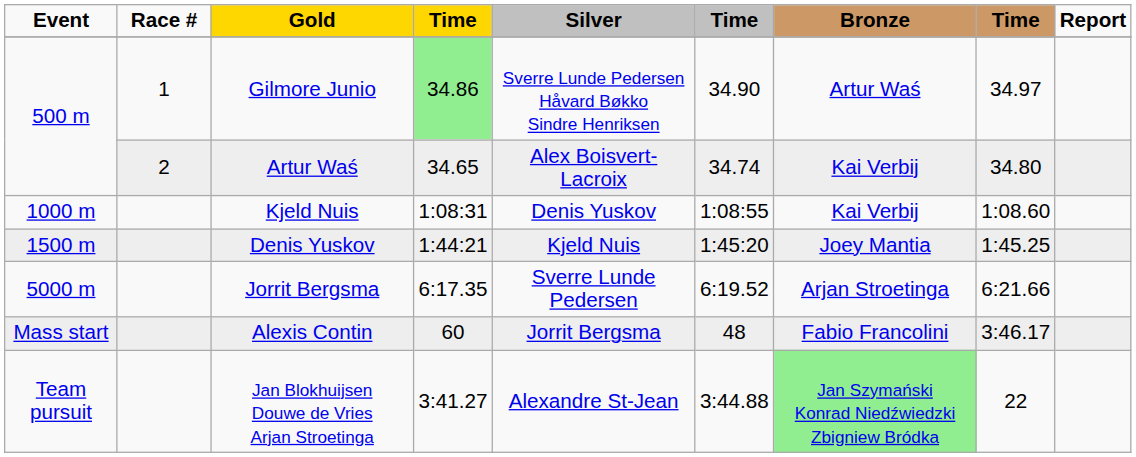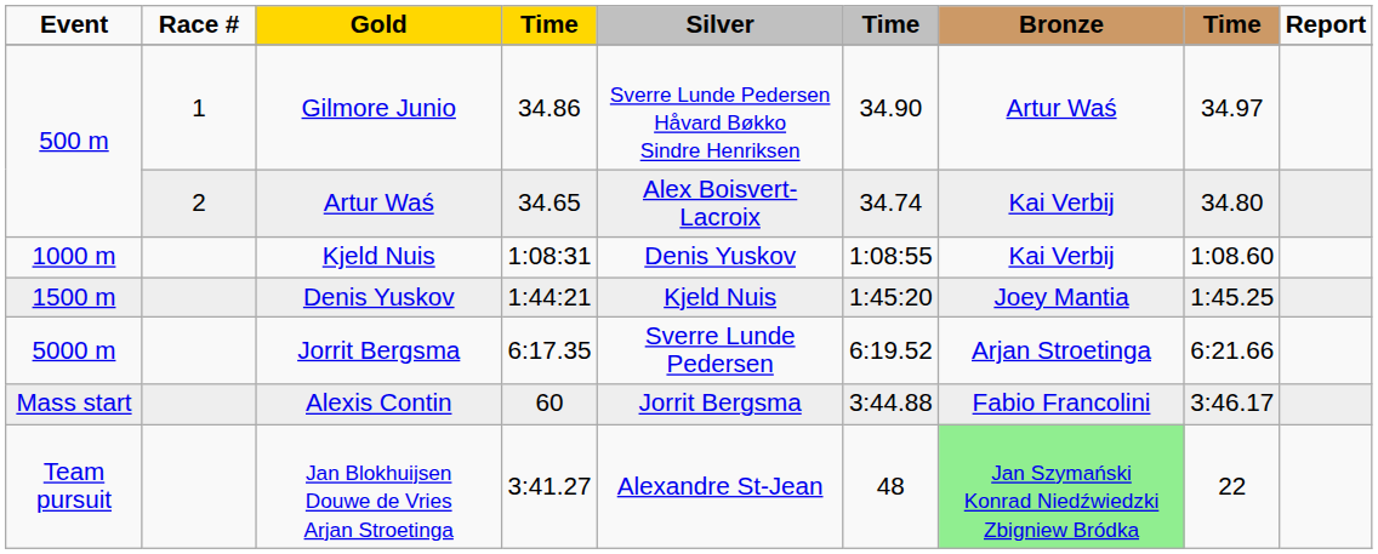 <table class="wikitable">
 <tr>
 <td width="80" align="center"><strong>Event</strong></td>
 <td width="65" align="center"><strong>Race #</strong></td>
 <td width="150" bgcolor="gold" align="center"><strong>Gold</strong></td>
 <td width="50" bgcolor="gold" align="center"><strong>Time</strong></td>
 <td width="150" bgcolor="silver" align="center"><strong>Silver</strong></td>
 <td width="50" bgcolor="silver" align="center"><strong>Time</strong></td>
 <td width="150" bgcolor="#CC9966" align="center"><strong>Bronze</strong></td>
 <td width="50" bgcolor="#CC9966" align="center"><strong>Time</strong></td>
 <td width="50" align="center"><strong>Report</strong></td>
 </tr>
 <tr bgcolor="#cccccc">
 </tr>
 <tr>
 <td rowspan=2 align="center"><a href='#'>500 m</a></td>
 <td align="center">1</td>
 <td align="center"><a href='#'>Gilmore Junio</a><br><small></small></td>
-<td align="center" style="background: lightgreen;">34.86</td>
+<td align="center">34.86</td>
 <td align="center"><br><small><a href='#'>Sverre Lunde Pedersen</a><br><a href='#'>Håvard Bøkko</a><br><a href='#'>Sindre Henriksen</a></small></td>
 <td align="center">34.90</td>
 <td align="center"><a href='#'>Artur Waś</a><br><small></small></td>
 <td align="center">34.97</td>
 <td align="center"></td>
 </tr>
 <tr bgcolor="#eeeeee">
 <td align="center">2</td>
 <td align="center"><a href='#'>Artur Waś</a><br><small></small></td>
 <td align="center">34.65</td>
 <td align="center"><a href='#'>Alex Boisvert-Lacroix</a><br><small></small></td>
 <td align="center">34.74</td>
 <td align="center"><a href='#'>Kai Verbij</a><br><small></small></td>
 <td align="center">34.80</td>
 <td align="center"></td>
 </tr>
 <tr>
 <td align="center"><a href='#'>1000 m</a></td>
 <td align="center"></td>
 <td align="center"><a href='#'>Kjeld Nuis</a><br><small></small></td>
 <td align="center">1:08:31</td>
 <td align="center"><a href='#'>Denis Yuskov</a><br><small></small></td>
 <td align="center">1:08:55</td>
 <td align="center"><a href='#'>Kai Verbij</a><br><small></small></td>
 <td align="center">1:08.60</td>
 <td align="center"></td>
 </tr>
 <tr bgcolor="#eeeeee">
 <td align="center"><a href='#'>1500 m</a></td>
 <td align="center"></td>
 <td align="center"><a href='#'>Denis Yuskov</a><br><small></small></td>
 <td align="center">1:44:21</td>
 <td align="center"><a href='#'>Kjeld Nuis</a><br><small></small></td>
 <td align="center">1:45:20</td>
 <td align="center"><a href='#'>Joey Mantia</a><br><small></small></td>
 <td align="center">1:45.25</td>
 <td align="center"></td>
 </tr>
 <tr>
 <td align="center"><a href='#'>5000 m</a></td>
 <td align="center"></td>
 <td align="center"><a href='#'>Jorrit Bergsma</a><br><small></small></td>
 <td align="center">6:17.35</td>
 <td align="center"><a href='#'>Sverre Lunde Pedersen</a><br><small></small></td>
 <td align="center">6:19.52</td>
 <td align="center"><a href='#'>Arjan Stroetinga</a><br><small></small></td>
 <td align="center">6:21.66</td>
 <td align="center"></td>
 </tr>
 <tr bgcolor="#eeeeee">
 <td align="center"><a href='#'>Mass start</a></td>
 <td align="center"></td>
 <td align="center"><a href='#'>Alexis Contin</a><br><small></small></td>
 <td align="center">60 </td>
 <td align="center"><a href='#'>Jorrit Bergsma</a><br><small></small></td>
-<td align="center">48 </td>
+<td align="center">3:44.88</td>
 <td align="center"><a href='#'>Fabio Francolini</a><br><small></small></td>
 <td align="center">3:46.17</td>
 <td align="center"></td>
 </tr>
 <tr>
 <td align="center"><a href='#'>Team pursuit</a></td>
 <td align="center"></td>
 <td align="center"><br><small><a href='#'>Jan Blokhuijsen</a><br><a href='#'>Douwe de Vries</a><br><a href='#'>Arjan Stroetinga</a></small></td>
 <td align="center">3:41.27</td>
 <td align="center"><a href='#'>Alexandre St-Jean</a><br><small></small></td>
-<td align="center">3:44.88</td>
+<td align="center">48 </td>
 <td align="center" style="background: lightgreen;"><br><small><a href='#'>Jan Szymański</a><br><a href='#'>Konrad Niedźwiedzki</a><br><a href='#'>Zbigniew Bródka</a></small></td>
 <td align="center">22 </td>
 <td align="center"></td>
 </tr>
 </table>
